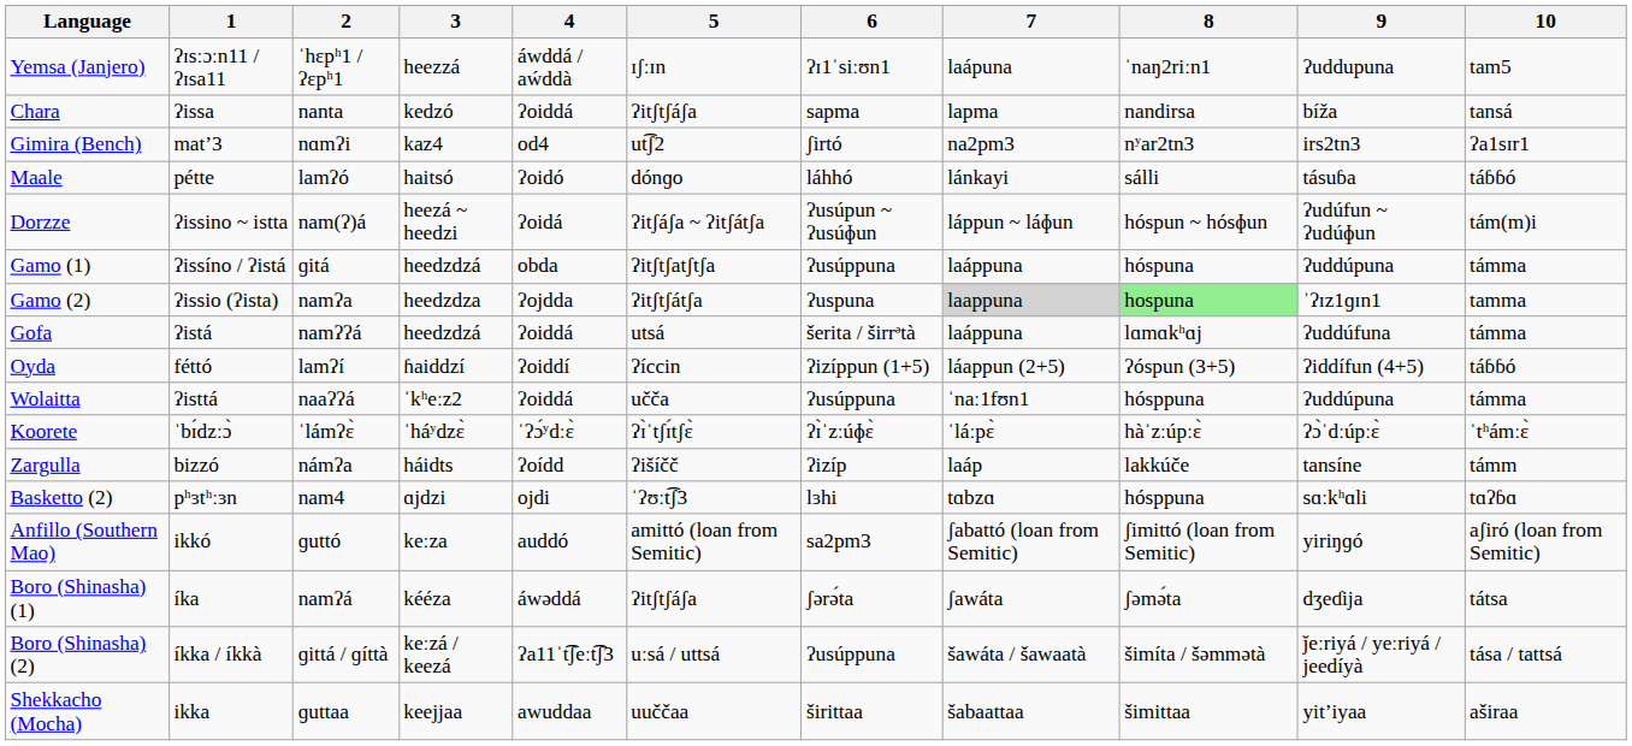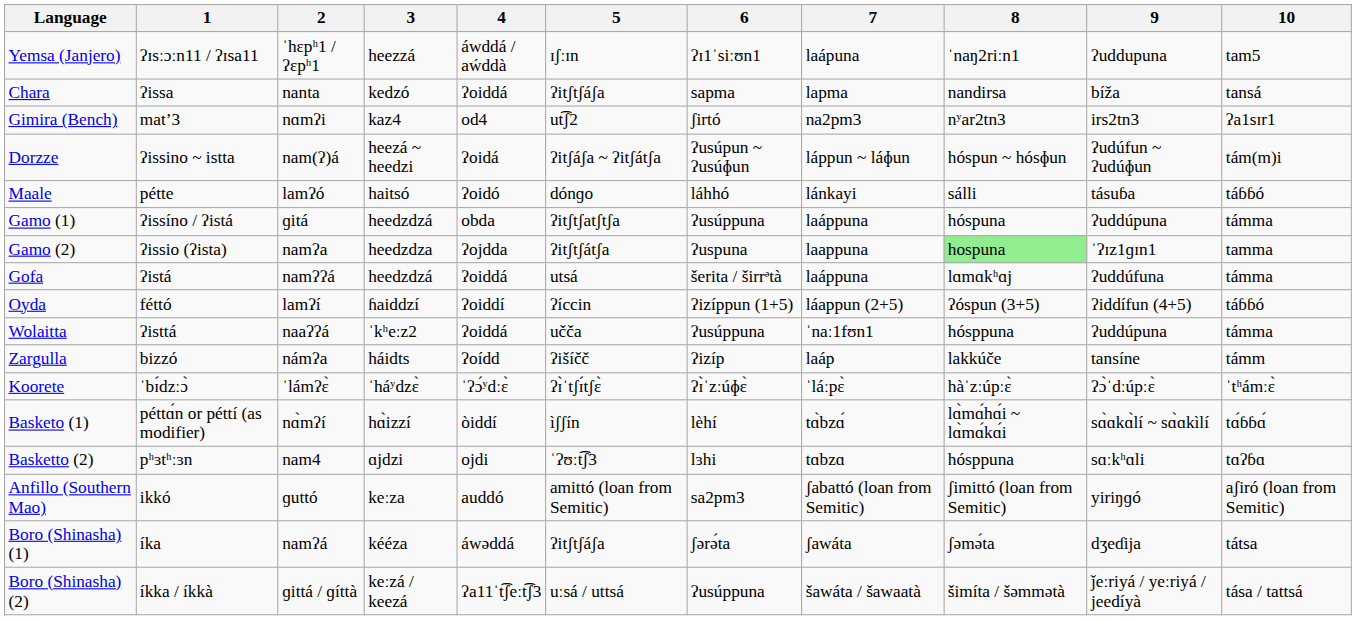 <table class="wikitable sortable">
 <tr>
 <th>Language</th>
 <th>1</th>
 <th>2</th>
 <th>3</th>
 <th>4</th>
 <th>5</th>
 <th>6</th>
 <th>7</th>
 <th>8</th>
 <th>9</th>
 <th>10</th>
 </tr>
 <tr>
 <td><a href='#'>Yemsa (Janjero)</a></td>
 <td>ʔɪsːɔːn11  / ʔɪsa11</td>
 <td>ˈhɛpʰ1 / ʔɛpʰ1</td>
 <td>heezzá</td>
 <td>áwddá / aẃddà</td>
 <td>ɪʃːɪn</td>
 <td>ʔɪ1ˈsiːʊn1</td>
 <td>laápuna</td>
 <td>ˈnaŋ2riːn1</td>
 <td>ʔuddupuna</td>
 <td>tam5</td>
 </tr>
 <tr>
 <td><a href='#'>Chara</a></td>
 <td>ʔissa</td>
 <td>nanta</td>
 <td>kedzó</td>
 <td>ʔoiddá</td>
 <td>ʔitʃtʃáʃa</td>
 <td>sapma</td>
 <td>lapma</td>
 <td>nandirsa</td>
 <td>bíža</td>
 <td>tansá</td>
 </tr>
 <tr>
 <td><a href='#'>Gimira (Bench)</a></td>
 <td>matʼ3</td>
 <td>nɑmʔi</td>
 <td>kaz4</td>
 <td>od4</td>
 <td>ut͡ʃ2</td>
 <td>ʃirtó</td>
 <td>na2pm3</td>
 <td>nʸar2tn3</td>
 <td>irs2tn3</td>
 <td>ʔa1sɪr1</td>
 </tr>
 <tr>
+<td><a href='#'>Dorzze</a></td>
+<td>ʔissino ~ istta</td>
+<td>nam(ʔ)á</td>
+<td>heezá ~  heedzi</td>
+<td>ʔoidá</td>
+<td>ʔitʃáʃa  ~ ʔitʃátʃa</td>
+<td>ʔusúpun  ~ ʔusúɸun</td>
+<td>láppun  ~ láɸun</td>
+<td>hóspun  ~ hósɸun</td>
+<td>ʔudúfun  ~ ʔudúɸun</td>
+<td>tám(m)i</td>
+</tr>
+<tr>
 <td><a href='#'>Maale</a></td>
 <td>pétte</td>
 <td>lamʔó</td>
 <td>haitsó</td>
 <td>ʔoidó</td>
 <td>dónɡo</td>
 <td>láhhó</td>
 <td>lánkayi</td>
 <td>sálli</td>
 <td>tásuɓa</td>
 <td>táɓɓó</td>
-</tr>
-<tr>
-<td><a href='#'>Dorzze</a></td>
-<td>ʔissino ~ istta</td>
-<td>nam(ʔ)á</td>
-<td>heezá ~  heedzi</td>
-<td>ʔoidá</td>
-<td>ʔitʃáʃa  ~ ʔitʃátʃa</td>
-<td>ʔusúpun  ~ ʔusúɸun</td>
-<td>láppun  ~ láɸun</td>
-<td>hóspun  ~ hósɸun</td>
-<td>ʔudúfun  ~ ʔudúɸun</td>
-<td>tám(m)i</td>
 </tr>
 <tr>
 <td><a href='#'>Gamo</a> (1)</td>
 <td>ʔissíno / ʔistá</td>
 <td>ɡitá</td>
 <td>heedzdzá</td>
 <td>obda</td>
 <td>ʔitʃtʃatʃtʃa</td>
 <td>ʔusúppuna</td>
 <td>laáppuna</td>
 <td>hóspuna</td>
 <td>ʔuddúpuna</td>
 <td>támma</td>
 </tr>
 <tr>
 <td><a href='#'>Gamo</a> (2)</td>
 <td>ʔissio (ʔista)</td>
 <td>namʔa</td>
 <td>heedzdza</td>
 <td>ʔojdda</td>
 <td>ʔitʃtʃátʃa</td>
 <td>ʔuspuna</td>
-<td style="background: lightgrey;">laappuna</td>
+<td>laappuna</td>
 <td style="background: lightgreen;">hospuna</td>
 <td>ˈʔɪz1ɡɪn1</td>
 <td>tamma</td>
 </tr>
 <tr>
 <td><a href='#'>Gofa</a></td>
 <td>ʔistá</td>
 <td>namʔʔá</td>
 <td>heedzdzá</td>
 <td>ʔoiddá</td>
 <td>utsá</td>
 <td>šerita / širrᵊtà</td>
 <td>laáppuna</td>
 <td>lɑmɑkʰɑj</td>
 <td>ʔuddúfuna</td>
 <td>támma</td>
 </tr>
 <tr>
 <td><a href='#'>Oyda</a></td>
 <td>féttó</td>
 <td>lamʔí</td>
 <td>ɦaiddzí</td>
 <td>ʔoiddí</td>
 <td>ʔíccin</td>
 <td>ʔizíppun (1+5)</td>
 <td>láappun (2+5)</td>
 <td>ʔóspun (3+5)</td>
 <td>ʔiddífun (4+5)</td>
 <td>táɓɓó</td>
 </tr>
 <tr>
 <td><a href='#'>Wolaitta</a></td>
 <td>ʔisttá</td>
 <td>naaʔʔá</td>
 <td>ˈkʰeːz2</td>
 <td>ʔoiddá</td>
 <td>učča</td>
 <td>ʔusúppuna</td>
 <td>ˈnaː1fʊn1</td>
 <td>hósppuna</td>
 <td>ʔuddúpuna</td>
 <td>támma</td>
 </tr>
 <tr>
+<td><a href='#'>Zargulla</a></td>
+<td>bizzó</td>
+<td>námʔa</td>
+<td>háidts</td>
+<td>ʔoídd</td>
+<td>ʔišíčč</td>
+<td>ʔizíp</td>
+<td>laáp</td>
+<td>lakkúče</td>
+<td>tansíne</td>
+<td>támm</td>
+</tr>
+<tr>
 <td><a href='#'>Koorete</a></td>
 <td>ˈbɪ́dzːɔ̀</td>
 <td>ˈlámʔɛ̀</td>
 <td>ˈháʸdzɛ̀</td>
 <td>ˈʔɔ́ʸdːɛ̀</td>
 <td>ʔɪ̀ˈtʃɪ́tʃɛ̀</td>
 <td>ʔɪ̀ˈzːúɸɛ̀</td>
 <td>ˈláːpɛ̀</td>
 <td>hàˈzːúpːɛ̀</td>
 <td>ʔɔ̀ˈdːúpːɛ̀</td>
 <td>ˈtʰámːɛ̀</td>
 </tr>
 <tr>
-<td><a href='#'>Zargulla</a></td>
-<td>bizzó</td>
-<td>námʔa</td>
-<td>háidts</td>
-<td>ʔoídd</td>
-<td>ʔišíčč</td>
-<td>ʔizíp</td>
-<td>laáp</td>
-<td>lakkúče</td>
-<td>tansíne</td>
-<td>támm</td>
+<td><a href='#'>Basketo</a> (1)</td>
+<td>péttɑ́n or péttí (as modifier)</td>
+<td>nɑ̀mʔí</td>
+<td>hɑ̀izzí</td>
+<td>òiddí</td>
+<td>ìʃʃín</td>
+<td>lèhí</td>
+<td>tɑ̀bzɑ́</td>
+<td>lɑ̀mɑ́hɑ́i ~ lɑ̀mɑ́kɑ́i</td>
+<td>sɑ̀ɑkɑ̀lí ~ sɑ̀ɑkìlí</td>
+<td>tɑ́ɓɓɑ́</td>
 </tr>
 <tr>
 <td><a href='#'>Basketto</a> (2)</td>
 <td>pʰɜtʰːɜn</td>
 <td>nam4</td>
 <td>ɑjdzi</td>
 <td>ojdi</td>
 <td>ˈʔʊːt͡ʃ3</td>
 <td>lɜhi</td>
 <td>tɑbzɑ</td>
 <td>hósppuna</td>
 <td>sɑːkʰɑli</td>
 <td>tɑʔɓɑ</td>
 </tr>
 <tr>
 <td><a href='#'>Anfillo (Southern Mao)</a></td>
 <td>ikkó</td>
 <td>ɡuttó</td>
 <td>keːza</td>
 <td>auddó</td>
 <td>amittó (loan from Semitic)</td>
 <td>sa2pm3</td>
 <td>ʃabattó (loan from Semitic)</td>
 <td>ʃimittó  (loan from Semitic)</td>
 <td>yiriŋɡó</td>
 <td>aʃiró  (loan from Semitic)</td>
 </tr>
 <tr>
 <td><a href='#'>Boro (Shinasha)</a> (1)</td>
 <td>íka</td>
 <td>namʔá</td>
 <td>kééza</td>
 <td>áwəddá</td>
 <td>ʔitʃtʃáʃa</td>
 <td>ʃərə́ta</td>
 <td>ʃawáta</td>
 <td>ʃəmə́ta</td>
 <td>dʒeɗija</td>
 <td>tátsa</td>
 </tr>
 <tr>
 <td><a href='#'>Boro (Shinasha)</a> (2)</td>
 <td>íkka / íkkà</td>
 <td>ɡittá / ɡíttà</td>
 <td>keːzá / keezá</td>
 <td>ʔa11ˈt͡ʃeːt͡ʃ3</td>
 <td>uːsá / uttsá</td>
 <td>ʔusúppuna</td>
 <td>šawáta / šawaatà</td>
 <td>šimíta / šəmmətà</td>
 <td>ǰeːriyá / yeːriyá  / jeedíyà</td>
 <td>tása / tattsá</td>
 </tr>
-<tr>
-<td><a href='#'>Shekkacho (Mocha)</a></td>
-<td>ikka</td>
-<td>ɡuttaa</td>
-<td>keejjaa</td>
-<td>awuddaa</td>
-<td>uuččaa</td>
-<td>širittaa</td>
-<td>šabaattaa</td>
-<td>šimittaa</td>
-<td>yitʼiyaa</td>
-<td>aširaa</td>
-</tr>
 </table>
